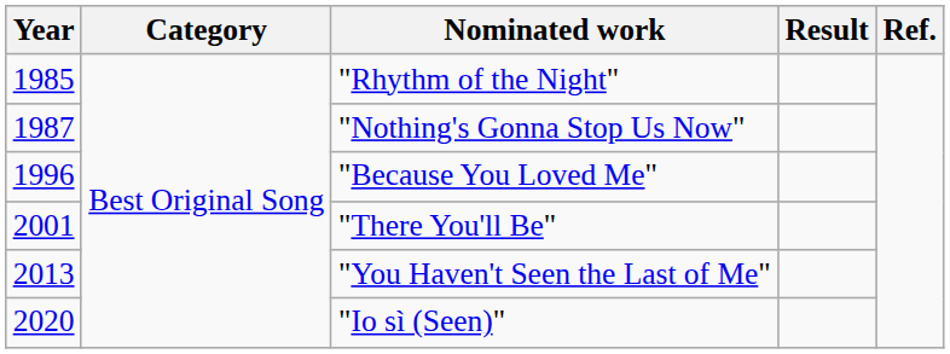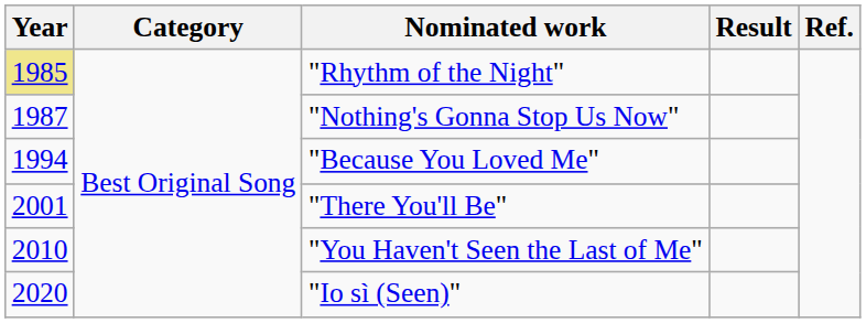 <table class="wikitable">
 <tr>
 <th>Year</th>
 <th>Category</th>
 <th>Nominated work</th>
 <th>Result</th>
 <th>Ref.</th>
 </tr>
 <tr>
-<td><a href='#'>1985</a></td>
+<td style="background: khaki;"><a href='#'>1985</a></td>
 <td rowspan="6"><a href='#'>Best Original Song</a></td>
 <td>"<a href='#'>Rhythm of the Night</a>" </td>
 <td></td>
 <td align="center" rowspan="6"></td>
 </tr>
 <tr>
 <td><a href='#'>1987</a></td>
 <td>"<a href='#'>Nothing's Gonna Stop Us Now</a>" </td>
 <td></td>
 </tr>
 <tr>
-<td><a href='#'>1996</a></td>
+<td><a href='#'>1994</a></td>
 <td>"<a href='#'>Because You Loved Me</a>" </td>
 <td></td>
 </tr>
 <tr>
 <td><a href='#'>2001</a></td>
 <td>"<a href='#'>There You'll Be</a>" </td>
 <td></td>
 </tr>
 <tr>
-<td><a href='#'>2013</a></td>
+<td><a href='#'>2010</a></td>
 <td>"<a href='#'>You Haven't Seen the Last of Me</a>" </td>
 <td></td>
 </tr>
 <tr>
 <td><a href='#'>2020</a></td>
 <td>"<a href='#'>Io sì (Seen)</a>" </td>
 <td></td>
 </tr>
 </table>
